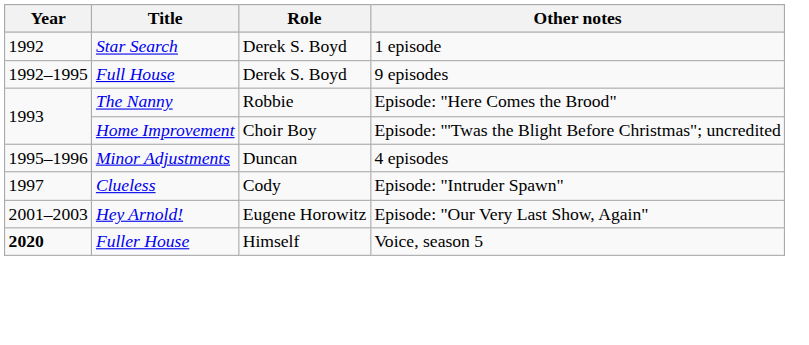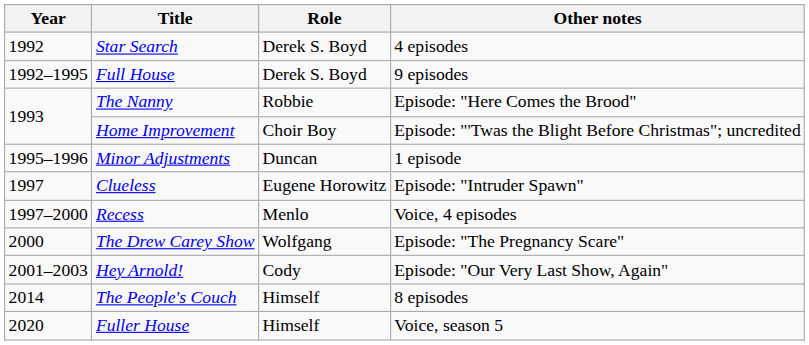 <table class="wikitable">
 <tr style="background:#B0C4DE; text-align:center;">
 <th>Year</th>
 <th>Title</th>
 <th>Role</th>
 <th>Other notes</th>
 </tr>
 <tr>
 <td>1992</td>
 <td><em><a href='#'>Star Search</a></em></td>
 <td>Derek S. Boyd</td>
-<td>1 episode</td>
+<td>4 episodes</td>
 </tr>
 <tr>
 <td>1992–1995</td>
 <td><em><a href='#'>Full House</a></em></td>
 <td>Derek S. Boyd</td>
 <td>9 episodes</td>
 </tr>
 <tr>
 <td rowspan=2>1993</td>
 <td><em><a href='#'>The Nanny</a></em></td>
 <td>Robbie</td>
 <td>Episode: "Here Comes the Brood"</td>
 </tr>
 <tr>
 <td><em><a href='#'>Home Improvement</a></em></td>
 <td>Choir Boy</td>
 <td>Episode: "'Twas the Blight Before Christmas";  uncredited</td>
 </tr>
 <tr>
 <td>1995–1996</td>
 <td><em><a href='#'>Minor Adjustments</a></em></td>
 <td>Duncan</td>
-<td>4 episodes</td>
+<td>1 episode</td>
 </tr>
 <tr>
 <td>1997</td>
 <td><em><a href='#'>Clueless</a></em></td>
-<td>Cody</td>
+<td>Eugene Horowitz</td>
 <td>Episode: "Intruder Spawn"</td>
+</tr>
+<tr>
+<td>1997–2000</td>
+<td><em><a href='#'>Recess</a></em></td>
+<td>Menlo</td>
+<td>Voice, 4 episodes</td>
+</tr>
+<tr>
+<td>2000</td>
+<td><em><a href='#'>The Drew Carey Show</a></em></td>
+<td>Wolfgang</td>
+<td>Episode: "The Pregnancy Scare"</td>
 </tr>
 <tr>
 <td>2001–2003</td>
 <td><em><a href='#'>Hey Arnold!</a></em></td>
-<td>Eugene Horowitz</td>
+<td>Cody</td>
 <td>Episode: "Our Very Last Show, Again"</td>
 </tr>
 <tr>
-<td><strong>2020</strong></td>
+<td>2014</td>
+<td><em><a href='#'>The People's Couch</a></em></td>
+<td>Himself</td>
+<td>8 episodes</td>
+</tr>
+<tr>
+<td>2020</td>
 <td><em><a href='#'>Fuller House</a></em></td>
 <td>Himself</td>
 <td>Voice, season 5</td>
 </tr>
 </table>
